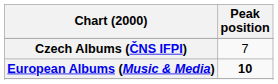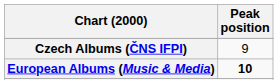 <table class="wikitable sortable plainrowheaders" style="text-align:center">
 <tr>
 <th scope="col">Chart (2000)</th>
 <th scope="col">Peak<br>position</th>
 </tr>
 <tr>
 </tr>
 <tr>
 <th scope="row">Czech Albums (<a href='#'>ČNS IFPI</a>)</th>
-<td>7</td>
+<td>9</td>
 </tr>
 <tr>
 <th scope="row"><a href='#'>European Albums</a> (<em><a href='#'>Music & Media</a></em>)</th>
 <td><strong>10</strong></td>
 </tr>
 <tr>
 </tr>
 <tr>
 </tr>
 <tr>
 </tr>
 <tr>
 </tr>
 <tr>
 </tr>
 <tr>
 </tr>
 </table>
